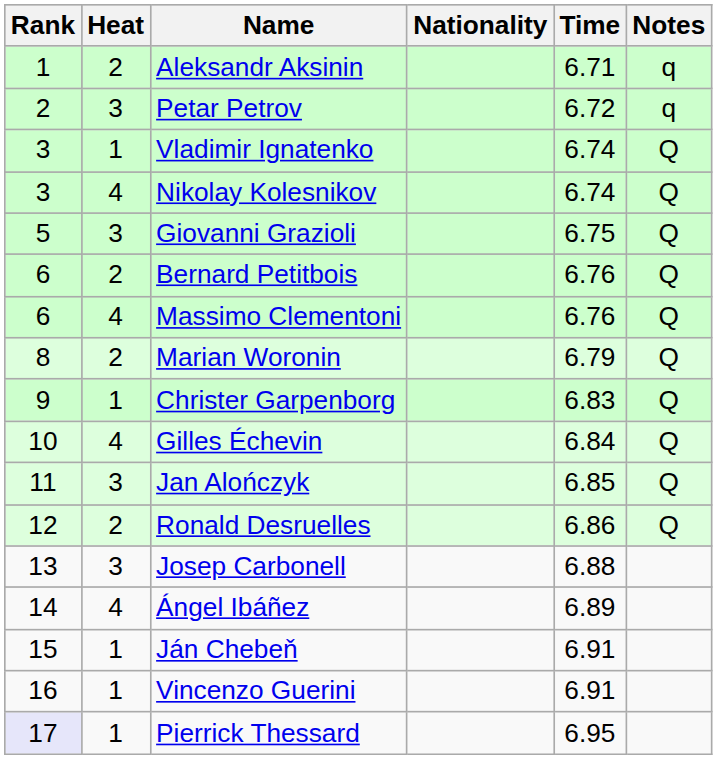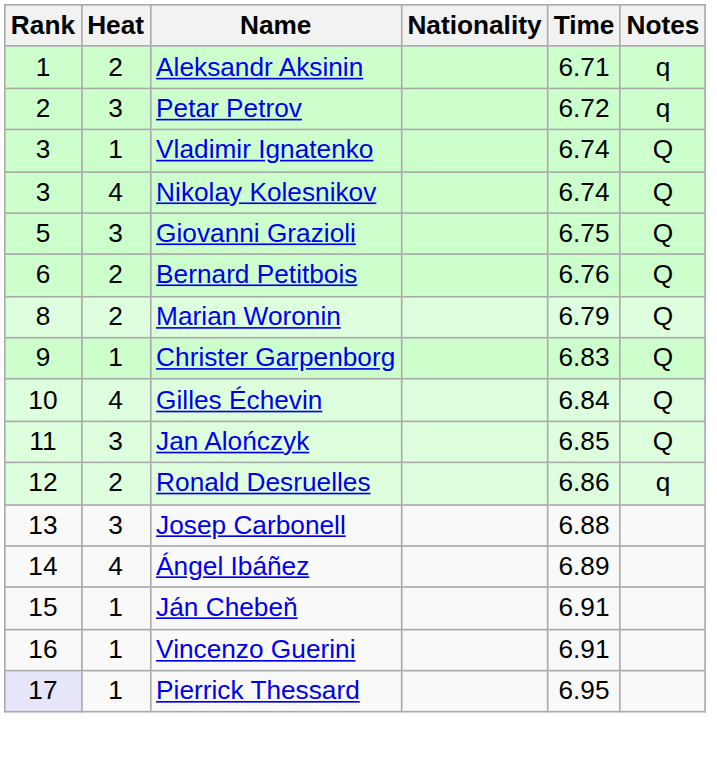 <table class="wikitable sortable" style="text-align:center">
 <tr>
 <th>Rank</th>
 <th>Heat</th>
 <th>Name</th>
 <th>Nationality</th>
 <th>Time</th>
 <th>Notes</th>
 </tr>
 <tr bgcolor=ccffcc>
 <td>1</td>
 <td>2</td>
 <td align="left"><a href='#'>Aleksandr Aksinin</a></td>
 <td align=left></td>
 <td>6.71</td>
 <td>q</td>
 </tr>
 <tr bgcolor=ccffcc>
 <td>2</td>
 <td>3</td>
 <td align="left"><a href='#'>Petar Petrov</a></td>
 <td align=left></td>
 <td>6.72</td>
 <td>q</td>
 </tr>
 <tr bgcolor=ccffcc>
 <td>3</td>
 <td>1</td>
 <td align="left"><a href='#'>Vladimir Ignatenko</a></td>
 <td align=left></td>
 <td>6.74</td>
 <td>Q</td>
 </tr>
 <tr bgcolor=ccffcc>
 <td>3</td>
 <td>4</td>
 <td align="left"><a href='#'>Nikolay Kolesnikov</a></td>
 <td align=left></td>
 <td>6.74</td>
 <td>Q</td>
 </tr>
 <tr bgcolor=ccffcc>
 <td>5</td>
 <td>3</td>
 <td align="left"><a href='#'>Giovanni Grazioli</a></td>
 <td align=left></td>
 <td>6.75</td>
 <td>Q</td>
 </tr>
 <tr bgcolor=ccffcc>
 <td>6</td>
 <td>2</td>
 <td align="left"><a href='#'>Bernard Petitbois</a></td>
 <td align=left></td>
 <td>6.76</td>
 <td>Q</td>
 </tr>
-<tr bgcolor=ccffcc>
-<td>6</td>
-<td>4</td>
-<td align="left"><a href='#'>Massimo Clementoni</a></td>
-<td align=left></td>
-<td>6.76</td>
-<td>Q</td>
-</tr>
 <tr bgcolor=ddffdd>
 <td>8</td>
 <td>2</td>
 <td align="left"><a href='#'>Marian Woronin</a></td>
 <td align=left></td>
 <td>6.79</td>
 <td>Q</td>
 </tr>
 <tr bgcolor=ccffcc>
 <td>9</td>
 <td>1</td>
 <td align="left"><a href='#'>Christer Garpenborg</a></td>
 <td align=left></td>
 <td>6.83</td>
 <td>Q</td>
 </tr>
 <tr bgcolor=ddffdd>
 <td>10</td>
 <td>4</td>
 <td align="left"><a href='#'>Gilles Échevin</a></td>
 <td align=left></td>
 <td>6.84</td>
 <td>Q</td>
 </tr>
 <tr bgcolor=ddffdd>
 <td>11</td>
 <td>3</td>
 <td align="left"><a href='#'>Jan Alończyk</a></td>
 <td align=left></td>
 <td>6.85</td>
 <td>Q</td>
 </tr>
 <tr bgcolor=ddffdd>
 <td>12</td>
 <td>2</td>
 <td align="left"><a href='#'>Ronald Desruelles</a></td>
 <td align=left></td>
 <td>6.86</td>
-<td>Q</td>
+<td>q</td>
 </tr>
 <tr>
 <td>13</td>
 <td>3</td>
 <td align="left"><a href='#'>Josep Carbonell</a></td>
 <td align=left></td>
 <td>6.88</td>
 <td></td>
 </tr>
 <tr>
 <td>14</td>
 <td>4</td>
 <td align="left"><a href='#'>Ángel Ibáñez</a></td>
 <td align=left></td>
 <td>6.89</td>
 <td></td>
 </tr>
 <tr>
 <td>15</td>
 <td>1</td>
 <td align="left"><a href='#'>Ján Chebeň</a></td>
 <td align=left></td>
 <td>6.91</td>
 <td></td>
 </tr>
 <tr>
 <td>16</td>
 <td>1</td>
 <td align="left"><a href='#'>Vincenzo Guerini</a></td>
 <td align=left></td>
 <td>6.91</td>
 <td></td>
 </tr>
 <tr>
 <td style="background: lavender;">17</td>
 <td>1</td>
 <td align="left"><a href='#'>Pierrick Thessard</a></td>
 <td align=left></td>
 <td>6.95</td>
 <td></td>
 </tr>
 </table>
